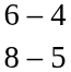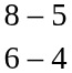 <table style="text-align:center">
 <tr>
 <th width=200></th>
 <th width=100></th>
 <th width=200></th>
 </tr>
 <tr>
 <td align=right><strong></strong></td>
-<td>6 – 4</td>
+<td>8 – 5</td>
 <td align=left></td>
 </tr>
 <tr>
 <td align=right><strong></strong></td>
-<td>8 – 5</td>
+<td>6 – 4</td>
 <td align=left></td>
 </tr>
 </table>
